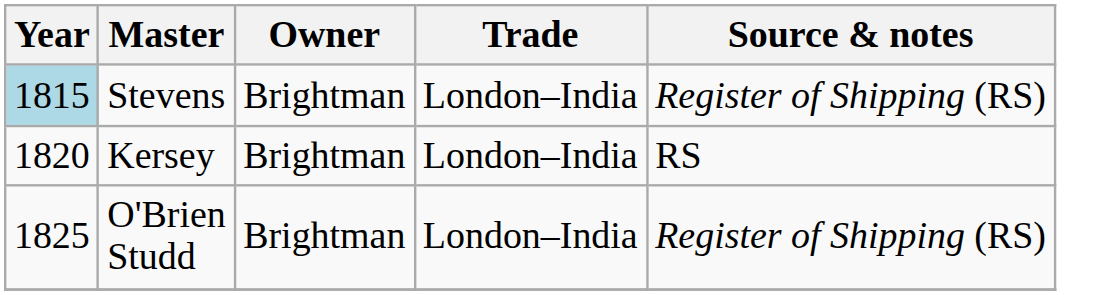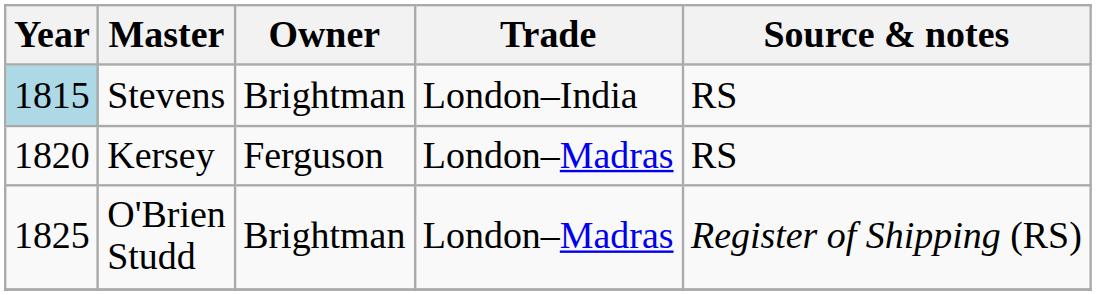 <table class="sortable wikitable">
 <tr>
 <th>Year</th>
 <th>Master</th>
 <th>Owner</th>
 <th>Trade</th>
 <th>Source & notes</th>
 </tr>
 <tr>
 <td style="background: lightblue;">1815</td>
 <td>Stevens</td>
 <td>Brightman</td>
 <td>London–India</td>
-<td><em>Register of Shipping</em> (RS)</td>
+<td>RS</td>
 </tr>
 <tr>
 <td>1820</td>
 <td>Kersey</td>
-<td>Brightman</td>
-<td>London–India</td>
+<td>Ferguson</td>
+<td>London–<a href='#'>Madras</a></td>
 <td>RS</td>
 </tr>
 <tr>
 <td>1825</td>
 <td>O'Brien<br>Studd</td>
 <td>Brightman</td>
-<td>London–India</td>
+<td>London–<a href='#'>Madras</a></td>
 <td><em>Register of Shipping</em> (RS)</td>
 </tr>
 <tr>
 </tr>
 </table>
